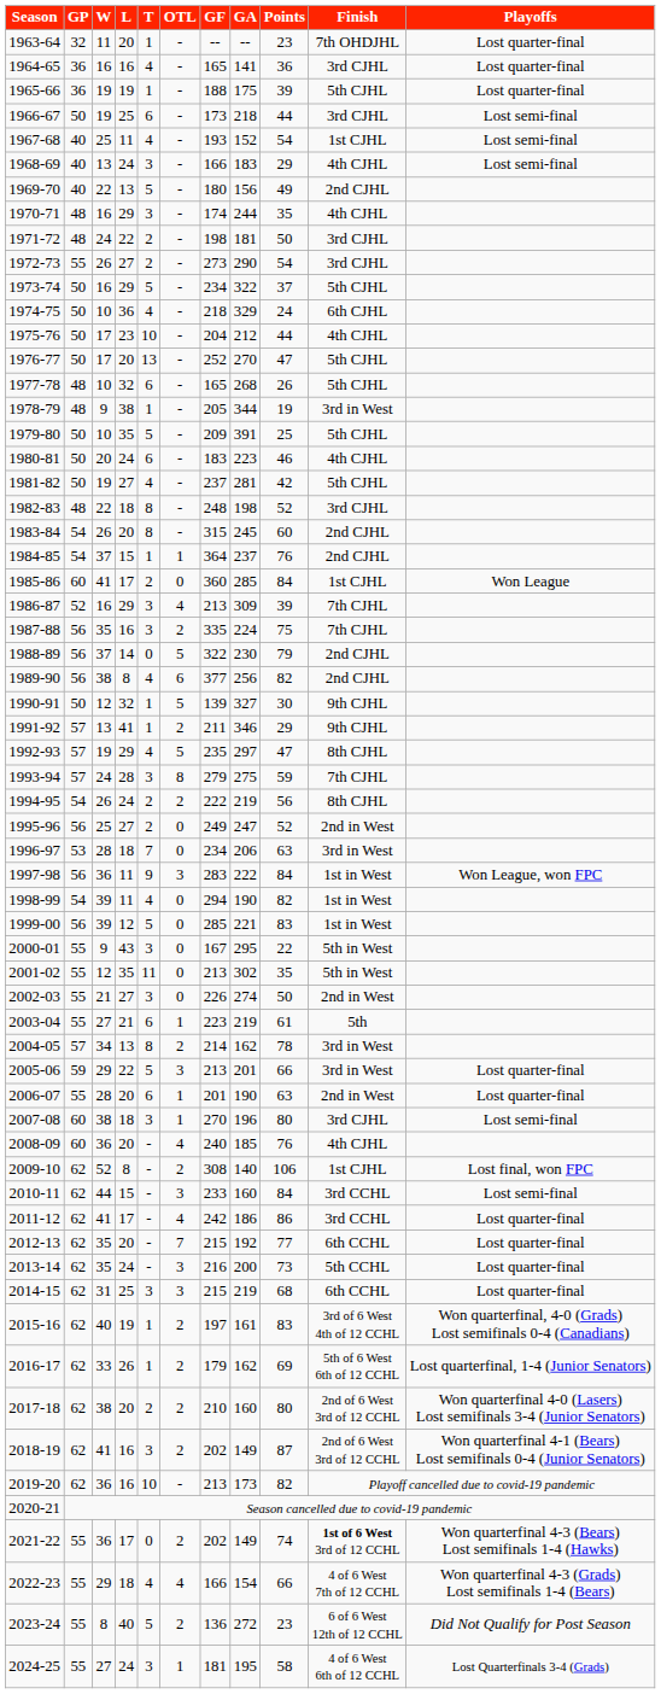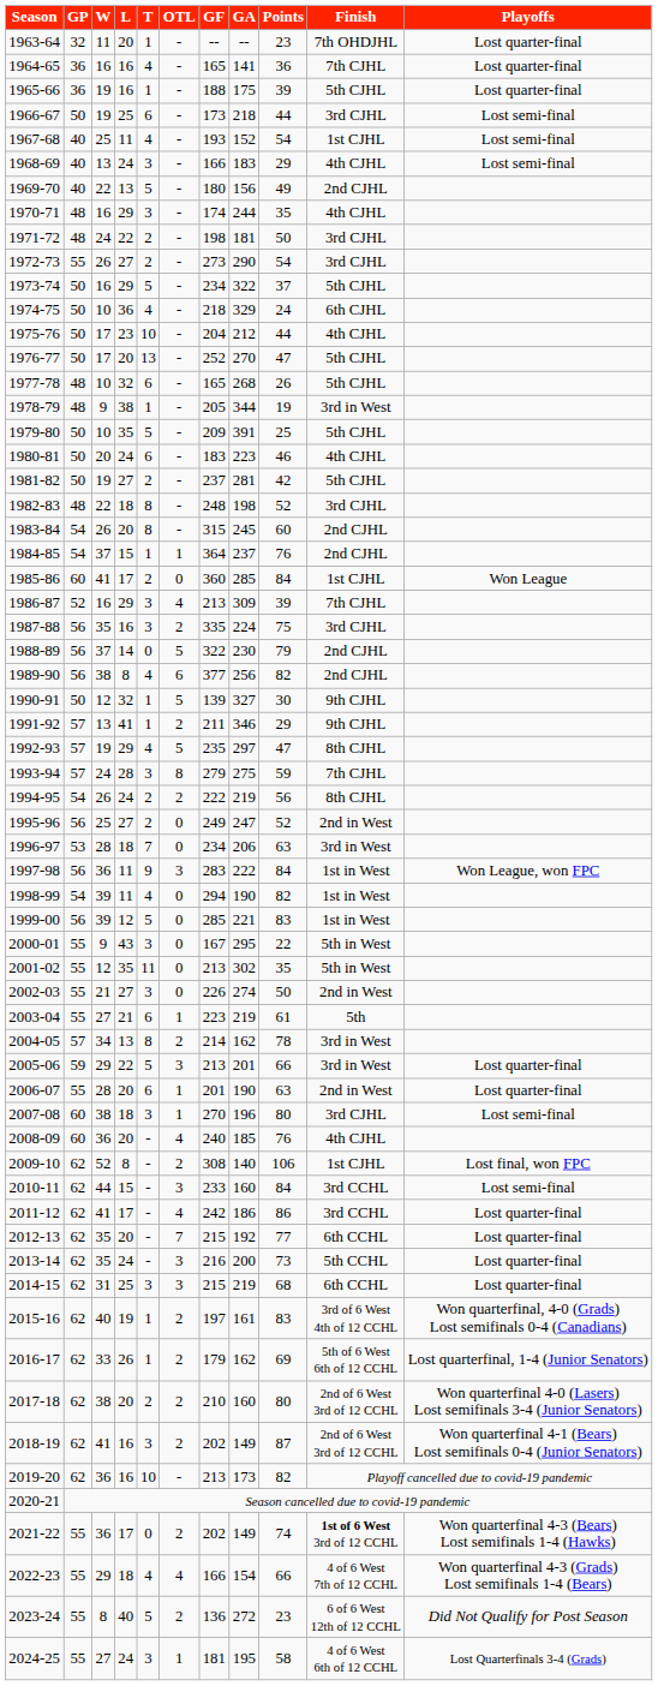 <table class="wikitable">
 <tr align="center" style="color: #FFFFFF" bgcolor="#FF2400">
 <td><strong>Season</strong></td>
 <td><strong>GP </strong></td>
 <td><strong> W </strong></td>
 <td><strong> L </strong></td>
 <td><strong> T </strong></td>
 <td><strong>OTL</strong></td>
 <td><strong>GF </strong></td>
 <td><strong>GA </strong></td>
 <td><strong>Points</strong></td>
 <td><strong>Finish</strong></td>
 <td><strong>Playoffs</strong></td>
 </tr>
 <tr align="center">
 <td>1963-64</td>
 <td>32</td>
 <td>11</td>
 <td>20</td>
 <td>1</td>
 <td>-</td>
 <td>--</td>
 <td>--</td>
 <td>23</td>
 <td>7th OHDJHL</td>
 <td>Lost quarter-final</td>
 </tr>
 <tr align="center">
 <td>1964-65</td>
 <td>36</td>
 <td>16</td>
 <td>16</td>
 <td>4</td>
 <td>-</td>
 <td>165</td>
 <td>141</td>
 <td>36</td>
-<td>3rd CJHL</td>
+<td>7th CJHL</td>
 <td>Lost quarter-final</td>
 </tr>
 <tr align="center">
 <td>1965-66</td>
 <td>36</td>
 <td>19</td>
-<td>19</td>
+<td>16</td>
 <td>1</td>
 <td>-</td>
 <td>188</td>
 <td>175</td>
 <td>39</td>
 <td>5th CJHL</td>
 <td>Lost quarter-final</td>
 </tr>
 <tr align="center">
 <td>1966-67</td>
 <td>50</td>
 <td>19</td>
 <td>25</td>
 <td>6</td>
 <td>-</td>
 <td>173</td>
 <td>218</td>
 <td>44</td>
 <td>3rd CJHL</td>
 <td>Lost semi-final</td>
 </tr>
 <tr align="center">
 <td>1967-68</td>
 <td>40</td>
 <td>25</td>
 <td>11</td>
 <td>4</td>
 <td>-</td>
 <td>193</td>
 <td>152</td>
 <td>54</td>
 <td>1st CJHL</td>
 <td>Lost semi-final</td>
 </tr>
 <tr align="center">
 <td>1968-69</td>
 <td>40</td>
 <td>13</td>
 <td>24</td>
 <td>3</td>
 <td>-</td>
 <td>166</td>
 <td>183</td>
 <td>29</td>
 <td>4th CJHL</td>
 <td>Lost semi-final</td>
 </tr>
 <tr align="center">
 <td>1969-70</td>
 <td>40</td>
 <td>22</td>
 <td>13</td>
 <td>5</td>
 <td>-</td>
 <td>180</td>
 <td>156</td>
 <td>49</td>
 <td>2nd CJHL</td>
 <td></td>
 </tr>
 <tr align="center">
 <td>1970-71</td>
 <td>48</td>
 <td>16</td>
 <td>29</td>
 <td>3</td>
 <td>-</td>
 <td>174</td>
 <td>244</td>
 <td>35</td>
 <td>4th CJHL</td>
 <td></td>
 </tr>
 <tr align="center">
 <td>1971-72</td>
 <td>48</td>
 <td>24</td>
 <td>22</td>
 <td>2</td>
 <td>-</td>
 <td>198</td>
 <td>181</td>
 <td>50</td>
 <td>3rd CJHL</td>
 <td></td>
 </tr>
 <tr align="center">
 <td>1972-73</td>
 <td>55</td>
 <td>26</td>
 <td>27</td>
 <td>2</td>
 <td>-</td>
 <td>273</td>
 <td>290</td>
 <td>54</td>
 <td>3rd CJHL</td>
 <td></td>
 </tr>
 <tr align="center">
 <td>1973-74</td>
 <td>50</td>
 <td>16</td>
 <td>29</td>
 <td>5</td>
 <td>-</td>
 <td>234</td>
 <td>322</td>
 <td>37</td>
 <td>5th CJHL</td>
 <td></td>
 </tr>
 <tr align="center">
 <td>1974-75</td>
 <td>50</td>
 <td>10</td>
 <td>36</td>
 <td>4</td>
 <td>-</td>
 <td>218</td>
 <td>329</td>
 <td>24</td>
 <td>6th CJHL</td>
 <td></td>
 </tr>
 <tr align="center">
 <td>1975-76</td>
 <td>50</td>
 <td>17</td>
 <td>23</td>
 <td>10</td>
 <td>-</td>
 <td>204</td>
 <td>212</td>
 <td>44</td>
 <td>4th CJHL</td>
 <td></td>
 </tr>
 <tr align="center">
 <td>1976-77</td>
 <td>50</td>
 <td>17</td>
 <td>20</td>
 <td>13</td>
 <td>-</td>
 <td>252</td>
 <td>270</td>
 <td>47</td>
 <td>5th CJHL</td>
 <td></td>
 </tr>
 <tr align="center">
 <td>1977-78</td>
 <td>48</td>
 <td>10</td>
 <td>32</td>
 <td>6</td>
 <td>-</td>
 <td>165</td>
 <td>268</td>
 <td>26</td>
 <td>5th CJHL</td>
 <td></td>
 </tr>
 <tr align="center">
 <td>1978-79</td>
 <td>48</td>
 <td>9</td>
 <td>38</td>
 <td>1</td>
 <td>-</td>
 <td>205</td>
 <td>344</td>
 <td>19</td>
 <td>3rd in West</td>
 <td></td>
 </tr>
 <tr align="center">
 <td>1979-80</td>
 <td>50</td>
 <td>10</td>
 <td>35</td>
 <td>5</td>
 <td>-</td>
 <td>209</td>
 <td>391</td>
 <td>25</td>
 <td>5th CJHL</td>
 <td></td>
 </tr>
 <tr align="center">
 <td>1980-81</td>
 <td>50</td>
 <td>20</td>
 <td>24</td>
 <td>6</td>
 <td>-</td>
 <td>183</td>
 <td>223</td>
 <td>46</td>
 <td>4th CJHL</td>
 <td></td>
 </tr>
 <tr align="center">
 <td>1981-82</td>
 <td>50</td>
 <td>19</td>
 <td>27</td>
-<td>4</td>
+<td>2</td>
 <td>-</td>
 <td>237</td>
 <td>281</td>
 <td>42</td>
 <td>5th CJHL</td>
 <td></td>
 </tr>
 <tr align="center">
 <td>1982-83</td>
 <td>48</td>
 <td>22</td>
 <td>18</td>
 <td>8</td>
 <td>-</td>
 <td>248</td>
 <td>198</td>
 <td>52</td>
 <td>3rd CJHL</td>
 <td></td>
 </tr>
 <tr align="center">
 <td>1983-84</td>
 <td>54</td>
 <td>26</td>
 <td>20</td>
 <td>8</td>
 <td>-</td>
 <td>315</td>
 <td>245</td>
 <td>60</td>
 <td>2nd CJHL</td>
 <td></td>
 </tr>
 <tr align="center">
 <td>1984-85</td>
 <td>54</td>
 <td>37</td>
 <td>15</td>
 <td>1</td>
 <td>1</td>
 <td>364</td>
 <td>237</td>
 <td>76</td>
 <td>2nd CJHL</td>
 <td></td>
 </tr>
 <tr align="center">
 <td>1985-86</td>
 <td>60</td>
 <td>41</td>
 <td>17</td>
 <td>2</td>
 <td>0</td>
 <td>360</td>
 <td>285</td>
 <td>84</td>
 <td>1st CJHL</td>
 <td>Won League</td>
 </tr>
 <tr align="center">
 <td>1986-87</td>
 <td>52</td>
 <td>16</td>
 <td>29</td>
 <td>3</td>
 <td>4</td>
 <td>213</td>
 <td>309</td>
 <td>39</td>
 <td>7th CJHL</td>
 <td></td>
 </tr>
 <tr align="center">
 <td>1987-88</td>
 <td>56</td>
 <td>35</td>
 <td>16</td>
 <td>3</td>
 <td>2</td>
 <td>335</td>
 <td>224</td>
 <td>75</td>
-<td>7th CJHL</td>
+<td>3rd CJHL</td>
 <td></td>
 </tr>
 <tr align="center">
 <td>1988-89</td>
 <td>56</td>
 <td>37</td>
 <td>14</td>
 <td>0</td>
 <td>5</td>
 <td>322</td>
 <td>230</td>
 <td>79</td>
 <td>2nd CJHL</td>
 <td></td>
 </tr>
 <tr align="center">
 <td>1989-90</td>
 <td>56</td>
 <td>38</td>
 <td>8</td>
 <td>4</td>
 <td>6</td>
 <td>377</td>
 <td>256</td>
 <td>82</td>
 <td>2nd CJHL</td>
 <td></td>
 </tr>
 <tr align="center">
 <td>1990-91</td>
 <td>50</td>
 <td>12</td>
 <td>32</td>
 <td>1</td>
 <td>5</td>
 <td>139</td>
 <td>327</td>
 <td>30</td>
 <td>9th CJHL</td>
 <td></td>
 </tr>
 <tr align="center">
 <td>1991-92</td>
 <td>57</td>
 <td>13</td>
 <td>41</td>
 <td>1</td>
 <td>2</td>
 <td>211</td>
 <td>346</td>
 <td>29</td>
 <td>9th CJHL</td>
 <td></td>
 </tr>
 <tr align="center">
 <td>1992-93</td>
 <td>57</td>
 <td>19</td>
 <td>29</td>
 <td>4</td>
 <td>5</td>
 <td>235</td>
 <td>297</td>
 <td>47</td>
 <td>8th CJHL</td>
 <td></td>
 </tr>
 <tr align="center">
 <td>1993-94</td>
 <td>57</td>
 <td>24</td>
 <td>28</td>
 <td>3</td>
 <td>8</td>
 <td>279</td>
 <td>275</td>
 <td>59</td>
 <td>7th CJHL</td>
 <td></td>
 </tr>
 <tr align="center">
 <td>1994-95</td>
 <td>54</td>
 <td>26</td>
 <td>24</td>
 <td>2</td>
 <td>2</td>
 <td>222</td>
 <td>219</td>
 <td>56</td>
 <td>8th CJHL</td>
 <td></td>
 </tr>
 <tr align="center">
 <td>1995-96</td>
 <td>56</td>
 <td>25</td>
 <td>27</td>
 <td>2</td>
 <td>0</td>
 <td>249</td>
 <td>247</td>
 <td>52</td>
 <td>2nd in West</td>
 <td></td>
 </tr>
 <tr align="center">
 <td>1996-97</td>
 <td>53</td>
 <td>28</td>
 <td>18</td>
 <td>7</td>
 <td>0</td>
 <td>234</td>
 <td>206</td>
 <td>63</td>
 <td>3rd in West</td>
 <td></td>
 </tr>
 <tr align="center">
 <td>1997-98</td>
 <td>56</td>
 <td>36</td>
 <td>11</td>
 <td>9</td>
 <td>3</td>
 <td>283</td>
 <td>222</td>
 <td>84</td>
 <td>1st in West</td>
 <td>Won League, won <a href='#'>FPC</a></td>
 </tr>
 <tr align="center">
 <td>1998-99</td>
 <td>54</td>
 <td>39</td>
 <td>11</td>
 <td>4</td>
 <td>0</td>
 <td>294</td>
 <td>190</td>
 <td>82</td>
 <td>1st in West</td>
 <td></td>
 </tr>
 <tr align="center">
 <td>1999-00</td>
 <td>56</td>
 <td>39</td>
 <td>12</td>
 <td>5</td>
 <td>0</td>
 <td>285</td>
 <td>221</td>
 <td>83</td>
 <td>1st in West</td>
 <td></td>
 </tr>
 <tr align="center">
 <td>2000-01</td>
 <td>55</td>
 <td>9</td>
 <td>43</td>
 <td>3</td>
 <td>0</td>
 <td>167</td>
 <td>295</td>
 <td>22</td>
 <td>5th in West</td>
 <td></td>
 </tr>
 <tr align="center">
 <td>2001-02</td>
 <td>55</td>
 <td>12</td>
 <td>35</td>
 <td>11</td>
 <td>0</td>
 <td>213</td>
 <td>302</td>
 <td>35</td>
 <td>5th in West</td>
 <td></td>
 </tr>
 <tr align="center">
 <td>2002-03</td>
 <td>55</td>
 <td>21</td>
 <td>27</td>
 <td>3</td>
 <td>0</td>
 <td>226</td>
 <td>274</td>
 <td>50</td>
 <td>2nd in West</td>
 <td></td>
 </tr>
 <tr align="center">
 <td>2003-04</td>
 <td>55</td>
 <td>27</td>
 <td>21</td>
 <td>6</td>
 <td>1</td>
 <td>223</td>
 <td>219</td>
 <td>61</td>
 <td>5th</td>
 <td></td>
 </tr>
 <tr align="center">
 <td>2004-05</td>
 <td>57</td>
 <td>34</td>
 <td>13</td>
 <td>8</td>
 <td>2</td>
 <td>214</td>
 <td>162</td>
 <td>78</td>
 <td>3rd in West</td>
 <td></td>
 </tr>
 <tr align="center">
 <td>2005-06</td>
 <td>59</td>
 <td>29</td>
 <td>22</td>
 <td>5</td>
 <td>3</td>
 <td>213</td>
 <td>201</td>
 <td>66</td>
 <td>3rd in West</td>
 <td>Lost quarter-final</td>
 </tr>
 <tr align="center">
 <td>2006-07</td>
 <td>55</td>
 <td>28</td>
 <td>20</td>
 <td>6</td>
 <td>1</td>
 <td>201</td>
 <td>190</td>
 <td>63</td>
 <td>2nd in West</td>
 <td>Lost quarter-final</td>
 </tr>
 <tr align="center">
 <td>2007-08</td>
 <td>60</td>
 <td>38</td>
 <td>18</td>
 <td>3</td>
 <td>1</td>
 <td>270</td>
 <td>196</td>
 <td>80</td>
 <td>3rd CJHL</td>
 <td>Lost semi-final</td>
 </tr>
 <tr align="center">
 <td>2008-09</td>
 <td>60</td>
 <td>36</td>
 <td>20</td>
 <td>-</td>
 <td>4</td>
 <td>240</td>
 <td>185</td>
 <td>76</td>
 <td>4th CJHL</td>
 <td></td>
 </tr>
 <tr align="center">
 <td>2009-10</td>
 <td>62</td>
 <td>52</td>
 <td>8</td>
 <td>-</td>
 <td>2</td>
 <td>308</td>
 <td>140</td>
 <td>106</td>
 <td>1st CJHL</td>
 <td>Lost final, won <a href='#'>FPC</a></td>
 </tr>
 <tr align="center">
 <td>2010-11</td>
 <td>62</td>
 <td>44</td>
 <td>15</td>
 <td>-</td>
 <td>3</td>
 <td>233</td>
 <td>160</td>
 <td>84</td>
 <td>3rd CCHL</td>
 <td>Lost semi-final</td>
 </tr>
 <tr align="center">
 <td>2011-12</td>
 <td>62</td>
 <td>41</td>
 <td>17</td>
 <td>-</td>
 <td>4</td>
 <td>242</td>
 <td>186</td>
 <td>86</td>
 <td>3rd CCHL</td>
 <td>Lost quarter-final</td>
 </tr>
 <tr align="center">
 <td>2012-13</td>
 <td>62</td>
 <td>35</td>
 <td>20</td>
 <td>-</td>
 <td>7</td>
 <td>215</td>
 <td>192</td>
 <td>77</td>
 <td>6th CCHL</td>
 <td>Lost quarter-final</td>
 </tr>
 <tr align="center">
 <td>2013-14</td>
 <td>62</td>
 <td>35</td>
 <td>24</td>
 <td>-</td>
 <td>3</td>
 <td>216</td>
 <td>200</td>
 <td>73</td>
 <td>5th CCHL</td>
 <td>Lost quarter-final</td>
 </tr>
 <tr align="center">
 <td>2014-15</td>
 <td>62</td>
 <td>31</td>
 <td>25</td>
 <td>3</td>
 <td>3</td>
 <td>215</td>
 <td>219</td>
 <td>68</td>
 <td>6th CCHL</td>
 <td>Lost quarter-final</td>
 </tr>
 <tr align="center">
 <td>2015-16</td>
 <td>62</td>
 <td>40</td>
 <td>19</td>
 <td>1</td>
 <td>2</td>
 <td>197</td>
 <td>161</td>
 <td>83</td>
 <td><small>3rd of 6 West<br>4th of 12 CCHL</small></td>
 <td>Won quarterfinal, 4-0 (<a href='#'>Grads</a>)<br>Lost semifinals 0-4 (<a href='#'>Canadians</a>)</td>
 </tr>
 <tr align="center">
 <td>2016-17</td>
 <td>62</td>
 <td>33</td>
 <td>26</td>
 <td>1</td>
 <td>2</td>
 <td>179</td>
 <td>162</td>
 <td>69</td>
 <td><small>5th of 6 West<br>6th of 12 CCHL</small></td>
 <td>Lost quarterfinal, 1-4 (<a href='#'>Junior Senators</a>)</td>
 </tr>
 <tr align="center">
 <td>2017-18</td>
 <td>62</td>
 <td>38</td>
 <td>20</td>
 <td>2</td>
 <td>2</td>
 <td>210</td>
 <td>160</td>
 <td>80</td>
 <td><small>2nd of 6 West<br>3rd of 12 CCHL</small></td>
 <td>Won quarterfinal 4-0 (<a href='#'>Lasers</a>)<br>Lost semifinals 3-4 (<a href='#'>Junior Senators</a>)</td>
 </tr>
 <tr align="center">
 <td>2018-19</td>
 <td>62</td>
 <td>41</td>
 <td>16</td>
 <td>3</td>
 <td>2</td>
 <td>202</td>
 <td>149</td>
 <td>87</td>
 <td><small>2nd of 6 West<br>3rd of 12 CCHL</small></td>
 <td>Won quarterfinal 4-1 (<a href='#'>Bears</a>)<br>Lost semifinals 0-4 (<a href='#'>Junior Senators</a>)</td>
 </tr>
 <tr align="center">
 <td>2019-20</td>
 <td>62</td>
 <td>36</td>
 <td>16</td>
 <td>10</td>
 <td>-</td>
 <td>213</td>
 <td>173</td>
 <td>82</td>
 <td colspan=2><small><em>Playoff cancelled due to covid-19 pandemic</em></small></td>
 </tr>
 <tr align="center">
 <td>2020-21</td>
 <td colspan=10><small><em>Season cancelled due to covid-19 pandemic</em></small></td>
 </tr>
 <tr align="center">
 <td>2021-22</td>
 <td>55</td>
 <td>36</td>
 <td>17</td>
 <td>0</td>
 <td>2</td>
 <td>202</td>
 <td>149</td>
 <td>74</td>
 <td><small><strong>1st of 6 West</strong><br>3rd of 12 CCHL</small></td>
 <td>Won quarterfinal 4-3 (<a href='#'>Bears</a>)<br>Lost semifinals 1-4 (<a href='#'>Hawks</a>)</td>
 </tr>
 <tr align="center">
 <td>2022-23</td>
 <td>55</td>
 <td>29</td>
 <td>18</td>
 <td>4</td>
 <td>4</td>
 <td>166</td>
 <td>154</td>
 <td>66</td>
 <td><small>4 of 6 West<br>7th of 12 CCHL</small></td>
 <td>Won quarterfinal 4-3 (<a href='#'>Grads</a>)<br>Lost semifinals 1-4 (<a href='#'>Bears</a>)</td>
 </tr>
 <tr align="center">
 <td>2023-24</td>
 <td>55</td>
 <td>8</td>
 <td>40</td>
 <td>5</td>
 <td>2</td>
 <td>136</td>
 <td>272</td>
 <td>23</td>
 <td><small>6 of 6 West<br>12th of 12 CCHL</small></td>
 <td><em>Did Not Qualify for Post Season</em></td>
 </tr>
 <tr align="center">
 <td>2024-25</td>
 <td>55</td>
 <td>27</td>
 <td>24</td>
 <td>3</td>
 <td>1</td>
 <td>181</td>
 <td>195</td>
 <td>58</td>
 <td><small>4 of 6 West<br>6th of 12 CCHL</small></td>
 <td><small>Lost Quarterfinals 3-4 (<a href='#'>Grads</a>)</small></td>
 </tr>
 </table>
